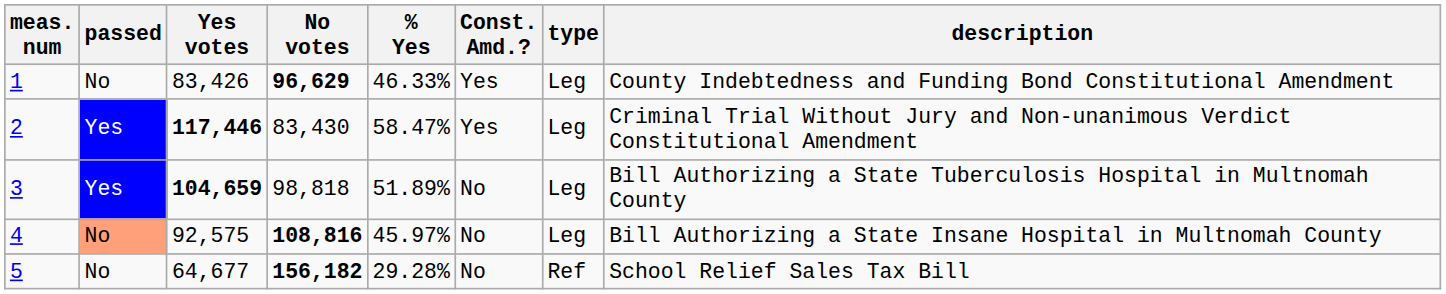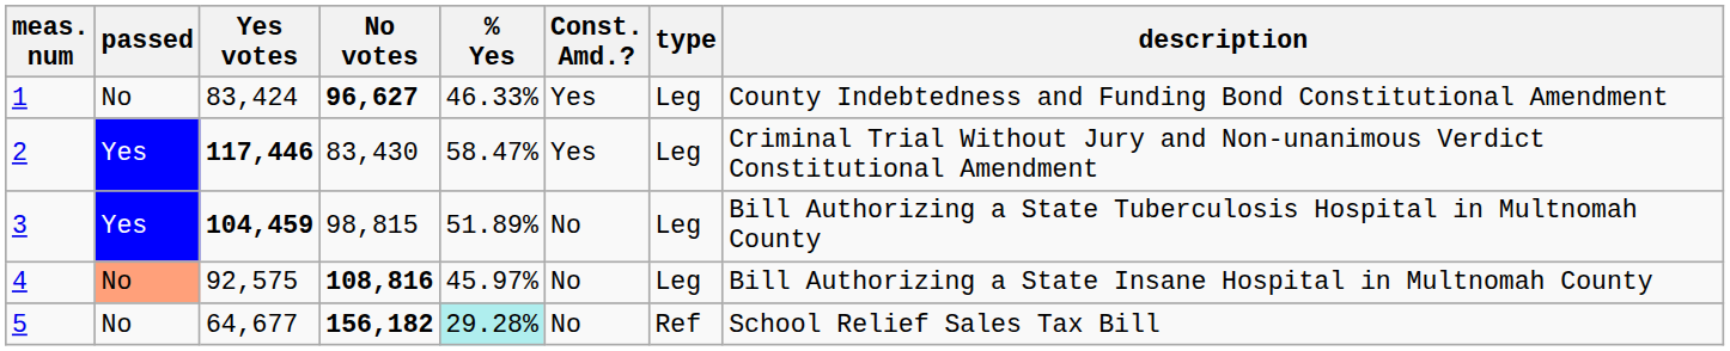 <table class="wikitable sortable">
 <tr>
 <th>meas.<br>num</th>
 <th>passed</th>
 <th>Yes<br>votes</th>
 <th>No<br>votes</th>
 <th>%<br>Yes</th>
 <th>Const.<br>Amd.?</th>
 <th>type</th>
 <th>description</th>
 </tr>
 <tr>
 <td><a href='#'>1</a></td>
 <td>No</td>
-<td>83,426</td>
-<td><strong>96,629</strong></td>
+<td>83,424</td>
+<td><strong>96,627</strong></td>
 <td>46.33%</td>
 <td>Yes</td>
 <td>Leg</td>
 <td>County Indebtedness and Funding Bond Constitutional Amendment</td>
 </tr>
 <tr>
 <td><a href='#'>2</a></td>
 <td style="background:blue;color:white">Yes</td>
 <td><strong>117,446</strong></td>
 <td>83,430</td>
 <td>58.47%</td>
 <td>Yes</td>
 <td>Leg</td>
 <td>Criminal Trial Without Jury and Non-unanimous Verdict Constitutional Amendment</td>
 </tr>
 <tr>
 <td><a href='#'>3</a></td>
 <td style="background:blue;color:white">Yes</td>
-<td><strong>104,659</strong></td>
-<td>98,818</td>
+<td><strong>104,459</strong></td>
+<td>98,815</td>
 <td>51.89%</td>
 <td>No</td>
 <td>Leg</td>
 <td>Bill Authorizing a State Tuberculosis Hospital in Multnomah County</td>
 </tr>
 <tr>
 <td><a href='#'>4</a></td>
 <td style="background: lightsalmon;">No</td>
 <td>92,575</td>
 <td><strong>108,816</strong></td>
 <td>45.97%</td>
 <td>No</td>
 <td>Leg</td>
 <td>Bill Authorizing a State Insane Hospital in Multnomah County</td>
 </tr>
 <tr>
 <td><a href='#'>5</a></td>
 <td>No</td>
 <td>64,677</td>
 <td><strong>156,182</strong></td>
-<td>29.28%</td>
+<td style="background: paleturquoise;">29.28%</td>
 <td>No</td>
 <td>Ref</td>
 <td>School Relief Sales Tax Bill</td>
 </tr>
 </table>
